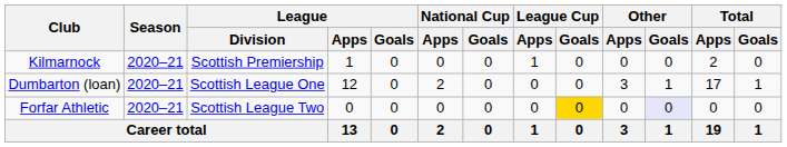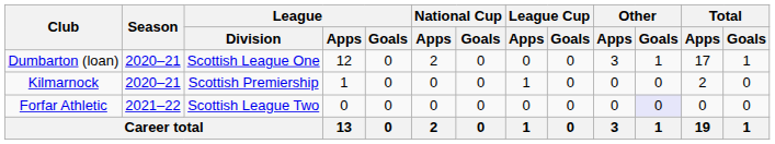 <table class="wikitable" style="text-align: center">
 <tr>
 <th rowspan="2">Club</th>
 <th rowspan="2">Season</th>
 <th colspan="3">League</th>
 <th colspan="2">National Cup</th>
 <th colspan="2">League Cup</th>
 <th colspan="2">Other</th>
 <th colspan="2">Total</th>
 </tr>
 <tr>
 <th>Division</th>
 <th>Apps</th>
 <th>Goals</th>
 <th>Apps</th>
 <th>Goals</th>
 <th>Apps</th>
 <th>Goals</th>
 <th>Apps</th>
 <th>Goals</th>
 <th>Apps</th>
 <th>Goals</th>
 </tr>
 <tr>
+<td><a href='#'>Dumbarton</a> (loan)</td>
+<td><a href='#'>2020–21</a></td>
+<td><a href='#'>Scottish League One</a></td>
+<td>12</td>
+<td>0</td>
+<td>2</td>
+<td>0</td>
+<td>0</td>
+<td>0</td>
+<td>3</td>
+<td>1</td>
+<td>17</td>
+<td>1</td>
+</tr>
+<tr>
 <td><a href='#'>Kilmarnock</a></td>
 <td><a href='#'>2020–21</a></td>
 <td><a href='#'>Scottish Premiership</a></td>
 <td>1</td>
 <td>0</td>
 <td>0</td>
 <td>0</td>
 <td>1</td>
 <td>0</td>
 <td>0</td>
 <td>0</td>
 <td>2</td>
 <td>0</td>
 </tr>
 <tr>
-<td><a href='#'>Dumbarton</a> (loan)</td>
-<td><a href='#'>2020–21</a></td>
-<td><a href='#'>Scottish League One</a></td>
-<td>12</td>
-<td>0</td>
-<td>2</td>
-<td>0</td>
-<td>0</td>
-<td>0</td>
-<td>3</td>
-<td>1</td>
-<td>17</td>
-<td>1</td>
-</tr>
-<tr>
 <td><a href='#'>Forfar Athletic</a></td>
-<td><a href='#'>2020–21</a></td>
+<td><a href='#'>2021–22</a></td>
 <td><a href='#'>Scottish League Two</a></td>
 <td>0</td>
 <td>0</td>
 <td>0</td>
 <td>0</td>
 <td>0</td>
-<td style="background: gold;">0</td>
+<td>0</td>
 <td>0</td>
 <td style="background: lavender;">0</td>
 <td>0</td>
 <td>0</td>
 </tr>
 <tr>
 <th colspan="3">Career total</th>
 <th>13</th>
 <th>0</th>
 <th>2</th>
 <th>0</th>
 <th>1</th>
 <th>0</th>
 <th>3</th>
 <th>1</th>
 <th>19</th>
 <th>1</th>
 </tr>
 </table>
